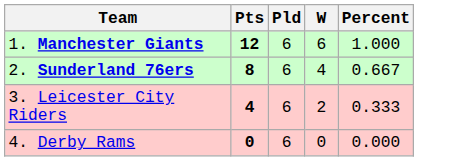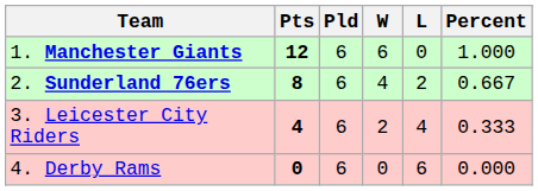 <table class="wikitable" style="text-align: center;">
 <tr>
 <th width="175">Team</th>
 <th width="20" abbr="Points">Pts</th>
 <th width="20" abbr="Played">Pld</th>
 <th width="20" abbr="Won">W</th>
+<th width="20" abbr="Lost">L</th>
 <th width="20" abbr="Percentage">Percent</th>
 </tr>
 <tr style="background: #ccffcc;">
 <td style="text-align:left;">1. <strong><a href='#'>Manchester Giants</a></strong></td>
 <td><strong>12</strong></td>
 <td>6</td>
 <td>6</td>
+<td>0</td>
 <td>1.000</td>
 </tr>
 <tr style="background: #ccffcc;">
 <td style="text-align:left;">2. <strong><a href='#'>Sunderland 76ers</a></strong></td>
 <td><strong>8</strong></td>
 <td>6</td>
 <td>4</td>
+<td>2</td>
 <td>0.667</td>
 </tr>
 <tr style="background: #ffcccc;">
 <td style="text-align:left;">3. <a href='#'>Leicester City Riders</a></td>
 <td><strong>4</strong></td>
 <td>6</td>
 <td>2</td>
+<td>4</td>
 <td>0.333</td>
 </tr>
 <tr style="background: #ffcccc;">
 <td style="text-align:left;">4. <a href='#'>Derby Rams</a></td>
 <td><strong>0</strong></td>
 <td>6</td>
 <td>0</td>
+<td>6</td>
 <td>0.000</td>
 </tr>
 </table>
